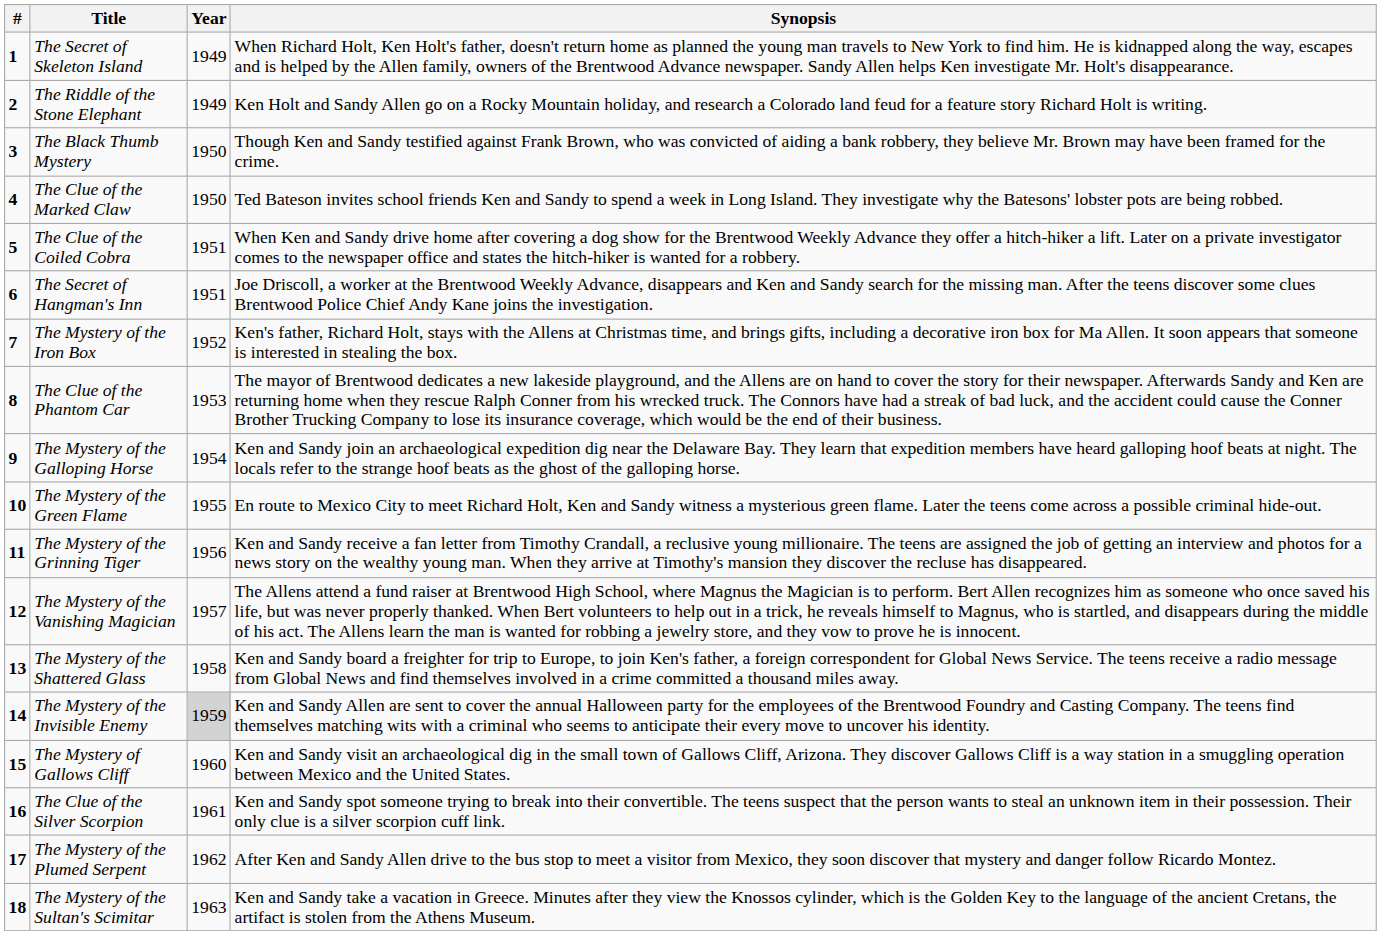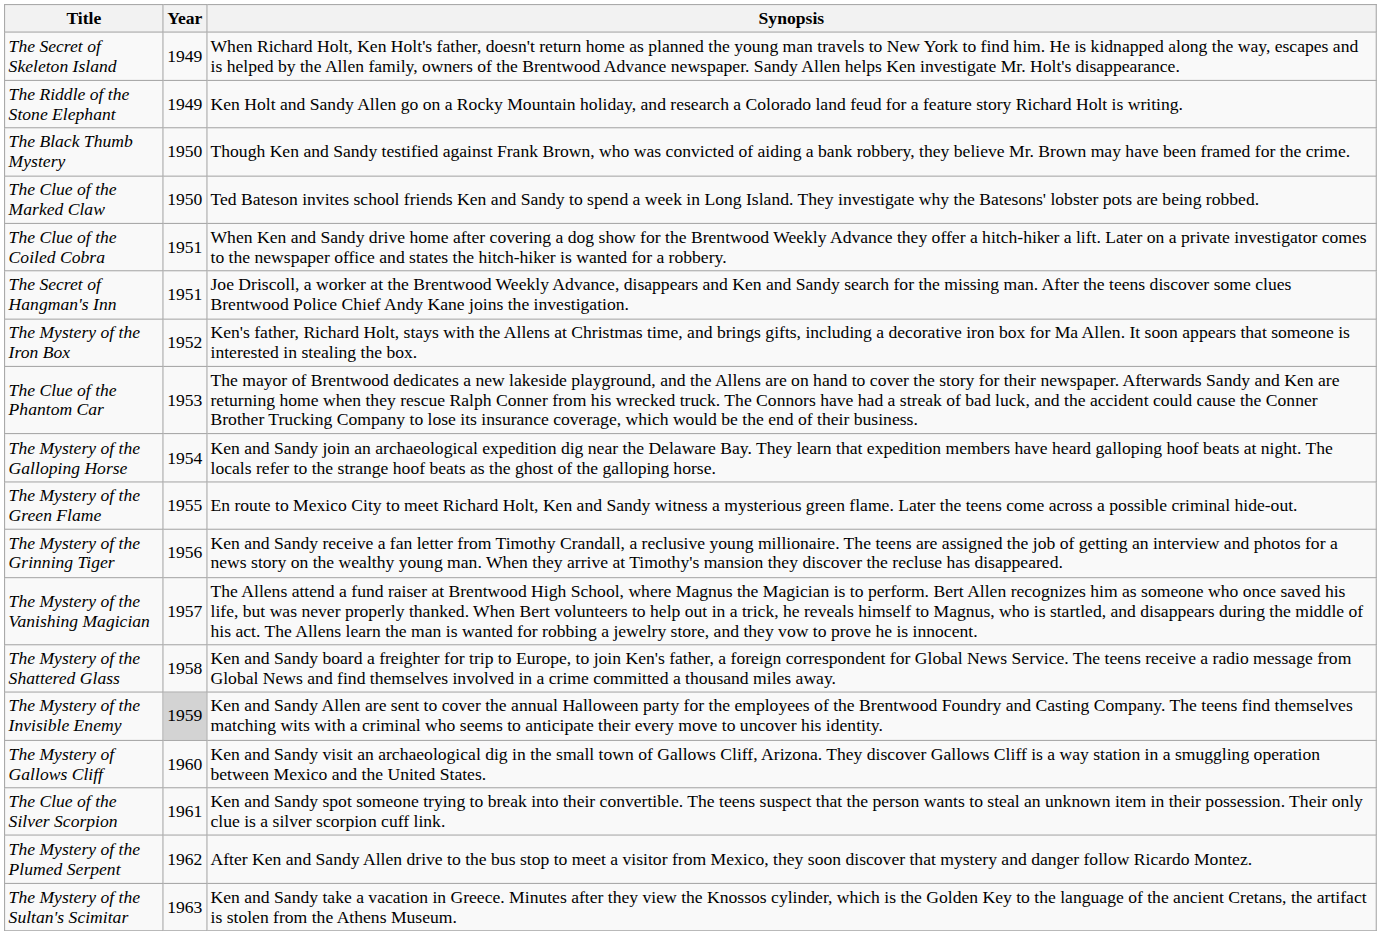 <table class="wikitable">
 <tr>
-<th>#</th>
 <th>Title</th>
 <th>Year</th>
 <th>Synopsis</th>
 </tr>
 <tr>
-<td><strong>1</strong></td>
 <td><em>The Secret of Skeleton Island</em></td>
 <td>1949</td>
 <td>When Richard Holt, Ken Holt's father, doesn't return home as planned  the young man travels to New York to find him. He is kidnapped along the way, escapes and is helped by the Allen family, owners of the Brentwood Advance newspaper. Sandy Allen helps Ken investigate Mr. Holt's disappearance.</td>
 </tr>
 <tr>
-<td><strong>2</strong></td>
 <td><em>The Riddle of the Stone Elephant</em></td>
 <td>1949</td>
 <td>Ken Holt and Sandy Allen go on a Rocky Mountain holiday, and research a Colorado land feud for a feature story Richard Holt is writing.</td>
 </tr>
 <tr>
-<td><strong>3</strong></td>
 <td><em>The Black Thumb Mystery</em></td>
 <td>1950</td>
 <td>Though Ken and Sandy testified against Frank Brown, who was convicted of aiding a bank robbery, they believe Mr. Brown may have been framed for the crime.</td>
 </tr>
 <tr>
-<td><strong>4</strong></td>
 <td><em>The Clue of the Marked Claw</em></td>
 <td>1950</td>
 <td>Ted Bateson invites school friends Ken and Sandy to spend a week in Long Island. They investigate why the Batesons' lobster pots are being robbed.</td>
 </tr>
 <tr>
-<td><strong>5</strong></td>
 <td><em>The Clue of the Coiled Cobra</em></td>
 <td>1951</td>
 <td>When Ken and Sandy drive home after covering a dog show for the Brentwood Weekly Advance they offer a hitch-hiker a lift. Later on a private investigator comes to the newspaper office and states the hitch-hiker is wanted for a robbery.</td>
 </tr>
 <tr>
-<td><strong>6</strong></td>
 <td><em>The Secret of Hangman's Inn</em></td>
 <td>1951</td>
 <td>Joe Driscoll, a worker at the Brentwood Weekly Advance, disappears and Ken and Sandy search for the missing man. After the teens discover some clues Brentwood Police Chief Andy Kane joins the investigation.</td>
 </tr>
 <tr>
-<td><strong>7</strong></td>
 <td><em>The Mystery of the Iron Box</em></td>
 <td>1952</td>
 <td>Ken's father, Richard Holt, stays with the Allens at Christmas time, and brings gifts, including a decorative iron box for Ma Allen. It soon appears that someone is interested in stealing the box.</td>
 </tr>
 <tr>
-<td><strong>8</strong></td>
 <td><em>The Clue of the Phantom Car</em></td>
 <td>1953</td>
 <td>The mayor of Brentwood dedicates a new lakeside playground, and the Allens are on hand to cover the story for their newspaper. Afterwards Sandy and Ken are returning home when they rescue Ralph Conner from his wrecked truck. The Connors have had a streak of bad luck, and the accident could cause the Conner Brother Trucking Company to lose its insurance coverage, which would be the end of their business.</td>
 </tr>
 <tr>
-<td><strong>9</strong></td>
 <td><em>The Mystery of the Galloping Horse</em></td>
 <td>1954</td>
 <td>Ken and Sandy join an archaeological expedition dig near the Delaware Bay. They learn that expedition members have heard galloping hoof beats at night. The locals refer to the strange hoof beats as the ghost of the galloping horse.</td>
 </tr>
 <tr>
-<td><strong>10</strong></td>
 <td><em>The Mystery of the Green Flame</em></td>
 <td>1955</td>
 <td>En route to Mexico City to meet Richard Holt, Ken and Sandy witness a mysterious green flame. Later the teens come across a possible criminal hide-out.</td>
 </tr>
 <tr>
-<td><strong>11</strong></td>
 <td><em>The Mystery of the Grinning Tiger</em></td>
 <td>1956</td>
 <td>Ken and Sandy receive a fan letter from Timothy Crandall, a reclusive young millionaire. The teens are assigned the job of getting an interview and photos for a news story on the wealthy young man. When they arrive at Timothy's mansion they discover the recluse has disappeared.</td>
 </tr>
 <tr>
-<td><strong>12</strong></td>
 <td><em>The Mystery of the Vanishing Magician</em></td>
 <td>1957</td>
 <td>The Allens attend a fund raiser at Brentwood High School, where Magnus the Magician is to perform. Bert Allen recognizes him as someone who once saved his life, but was never properly thanked. When Bert volunteers to help out in a trick, he reveals himself to Magnus, who is startled, and disappears during the middle of his act. The Allens learn the man is wanted for robbing a jewelry store, and they vow to prove he is innocent.</td>
 </tr>
 <tr>
-<td><strong>13</strong></td>
 <td><em>The Mystery of the Shattered Glass</em></td>
 <td>1958</td>
 <td>Ken and Sandy board a freighter for trip to Europe, to join Ken's father, a foreign correspondent for Global News Service. The teens receive a radio message from Global News and find themselves involved in a crime committed a thousand miles away.</td>
 </tr>
 <tr>
-<td><strong>14</strong></td>
 <td><em>The Mystery of the Invisible Enemy</em></td>
 <td style="background: lightgrey;">1959</td>
 <td>Ken and Sandy Allen are sent to cover the annual Halloween party for the employees of the Brentwood Foundry and Casting Company. The teens find themselves matching wits with a criminal who seems to anticipate their every move to uncover his identity.</td>
 </tr>
 <tr>
-<td><strong>15</strong></td>
 <td><em>The Mystery of Gallows Cliff</em></td>
 <td>1960</td>
 <td>Ken and Sandy visit an archaeological dig in the small town of Gallows Cliff, Arizona. They discover Gallows Cliff is a way station in a smuggling operation between Mexico and the United States.</td>
 </tr>
 <tr>
-<td><strong>16</strong></td>
 <td><em>The Clue of the Silver Scorpion</em></td>
 <td>1961</td>
 <td>Ken and Sandy spot someone trying to break into their convertible. The teens suspect that the person wants to steal an unknown item in their possession. Their only clue is a silver scorpion cuff link.</td>
 </tr>
 <tr>
-<td><strong>17</strong></td>
 <td><em>The Mystery of the Plumed Serpent</em></td>
 <td>1962</td>
 <td>After Ken and Sandy Allen drive to the bus stop to meet a visitor from Mexico, they soon discover that mystery and danger follow Ricardo Montez.</td>
 </tr>
 <tr>
-<td><strong>18</strong></td>
 <td><em>The Mystery of the Sultan's Scimitar</em></td>
 <td>1963</td>
 <td>Ken and Sandy take a vacation in Greece. Minutes after they view the Knossos cylinder, which is the Golden Key to the language of the ancient Cretans, the artifact is stolen from the Athens Museum.</td>
 </tr>
 </table>
